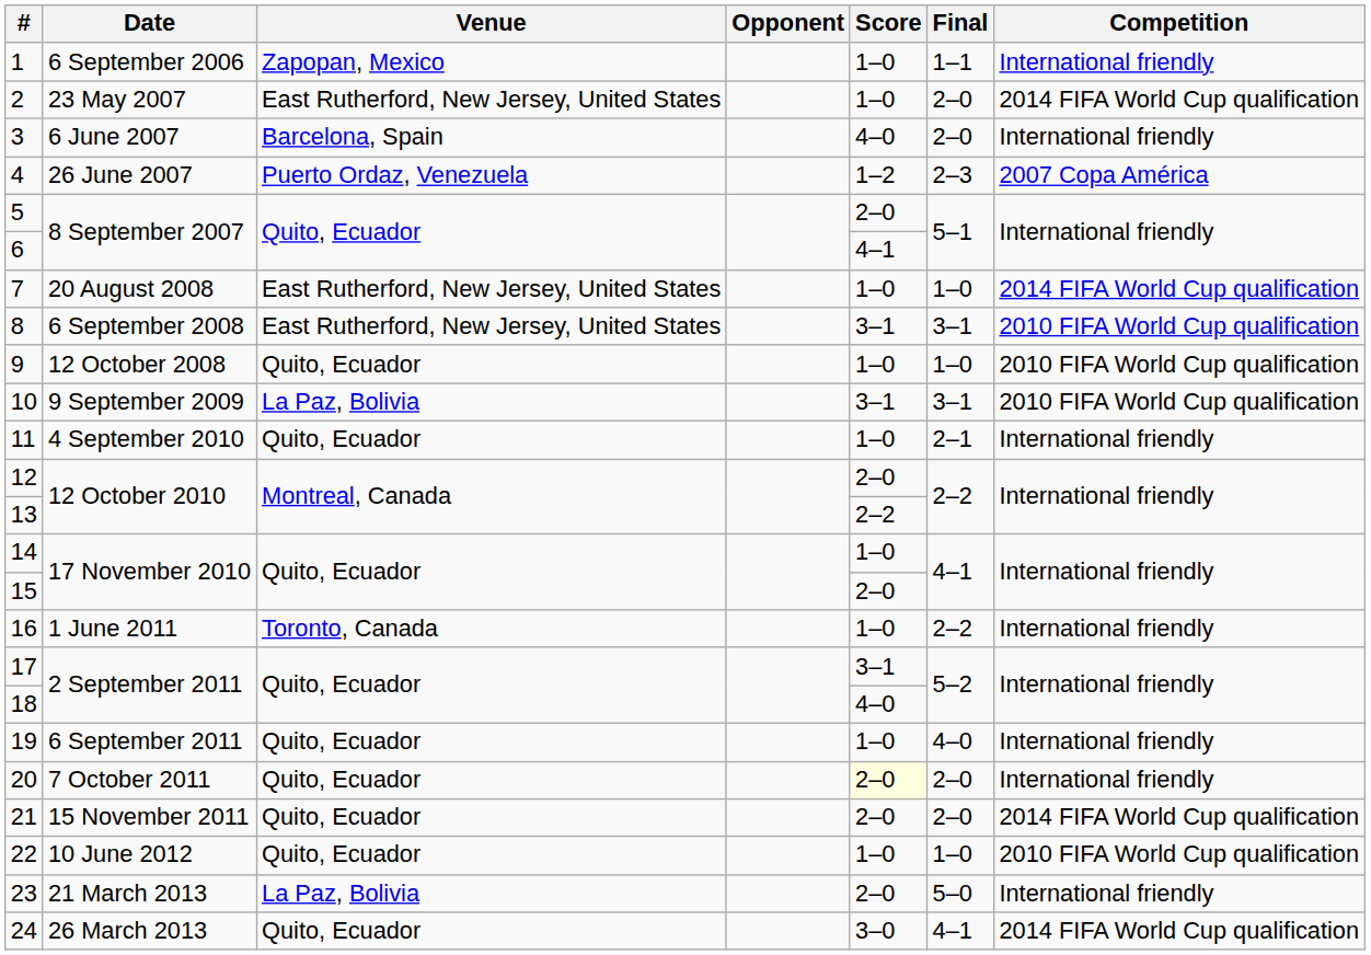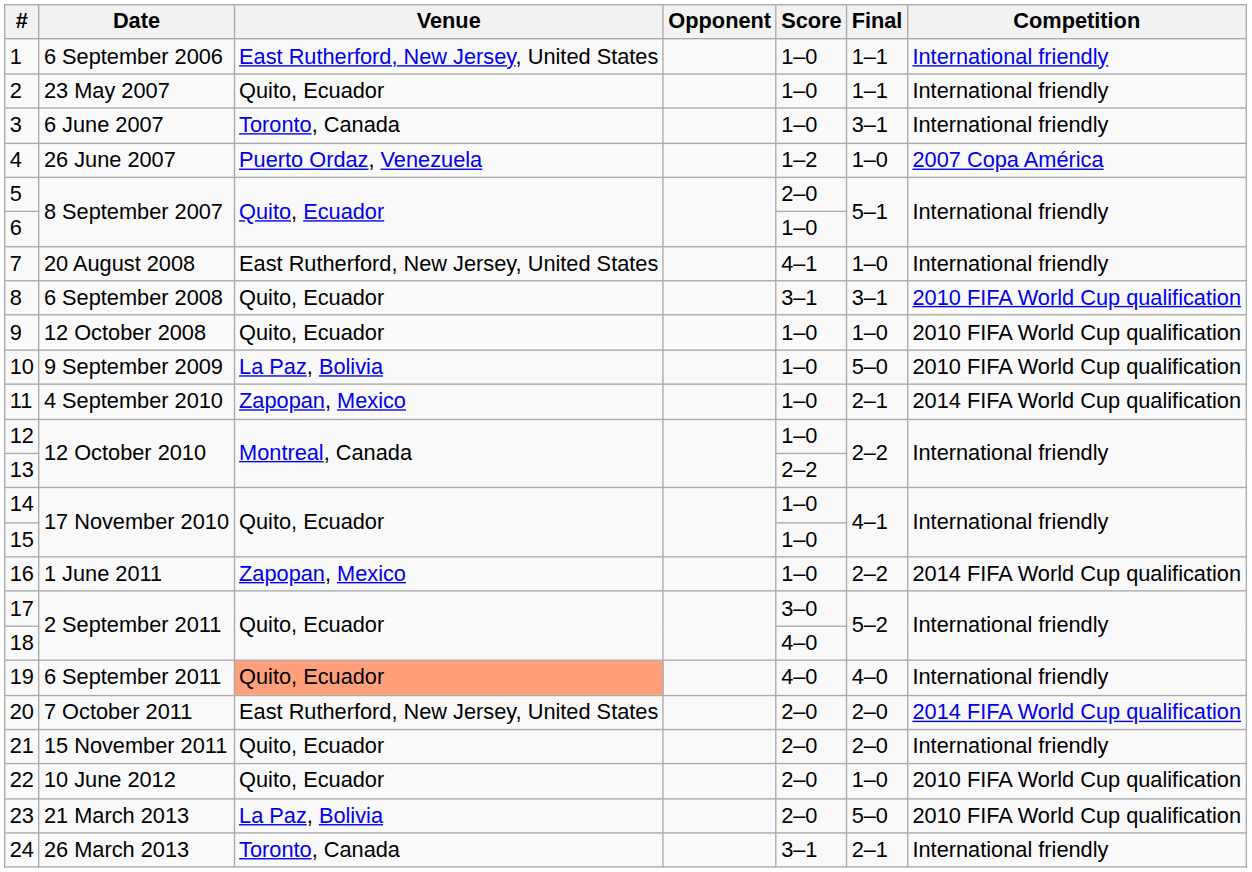 <table class="wikitable sortable">
 <tr>
 <th>#</th>
 <th>Date</th>
 <th>Venue</th>
 <th>Opponent</th>
 <th>Score</th>
 <th>Final</th>
 <th>Competition</th>
 </tr>
 <tr>
 <td>1</td>
 <td>6 September 2006</td>
-<td><a href='#'>Zapopan</a>, <a href='#'>Mexico</a></td>
+<td><a href='#'>East Rutherford, New Jersey</a>, United States</td>
 <td></td>
 <td>1–0</td>
 <td>1–1</td>
 <td><a href='#'>International friendly</a></td>
 </tr>
 <tr>
 <td>2</td>
 <td>23 May 2007</td>
-<td>East Rutherford, New Jersey, United States</td>
+<td>Quito, Ecuador</td>
 <td></td>
 <td>1–0</td>
-<td>2–0</td>
-<td>2014 FIFA World Cup qualification</td>
+<td>1–1</td>
+<td>International friendly</td>
 </tr>
 <tr>
 <td>3</td>
 <td>6 June 2007</td>
-<td><a href='#'>Barcelona</a>, Spain</td>
+<td><a href='#'>Toronto</a>, Canada</td>
 <td></td>
-<td>4–0</td>
-<td>2–0</td>
+<td>1–0</td>
+<td>3–1</td>
 <td>International friendly</td>
 </tr>
 <tr>
 <td>4</td>
 <td>26 June 2007</td>
 <td><a href='#'>Puerto Ordaz</a>, <a href='#'>Venezuela</a></td>
 <td></td>
 <td>1–2</td>
-<td>2–3</td>
+<td>1–0</td>
 <td><a href='#'>2007 Copa América</a></td>
 </tr>
 <tr>
 <td>5</td>
 <td rowspan="2">8 September 2007</td>
 <td rowspan="2"><a href='#'>Quito</a>, <a href='#'>Ecuador</a></td>
 <td rowspan="2"></td>
 <td>2–0</td>
 <td rowspan="2">5–1</td>
 <td rowspan="2">International friendly</td>
 </tr>
 <tr>
 <td>6</td>
-<td>4–1</td>
+<td>1–0</td>
 </tr>
 <tr>
 <td>7</td>
 <td>20 August 2008</td>
 <td>East Rutherford, New Jersey, United States</td>
 <td></td>
+<td>4–1</td>
 <td>1–0</td>
-<td>1–0</td>
-<td><a href='#'>2014 FIFA World Cup qualification</a></td>
+<td>International friendly</td>
 </tr>
 <tr>
 <td>8</td>
 <td>6 September 2008</td>
-<td>East Rutherford, New Jersey, United States</td>
+<td>Quito, Ecuador</td>
 <td></td>
 <td>3–1</td>
 <td>3–1</td>
 <td><a href='#'>2010 FIFA World Cup qualification</a></td>
 </tr>
 <tr>
 <td>9</td>
 <td>12 October 2008</td>
 <td>Quito, Ecuador</td>
 <td></td>
 <td>1–0</td>
 <td>1–0</td>
 <td>2010 FIFA World Cup qualification</td>
 </tr>
 <tr>
 <td>10</td>
 <td>9 September 2009</td>
 <td><a href='#'>La Paz</a>, <a href='#'>Bolivia</a></td>
 <td></td>
-<td>3–1</td>
-<td>3–1</td>
+<td>1–0</td>
+<td>5–0</td>
 <td>2010 FIFA World Cup qualification</td>
 </tr>
 <tr>
 <td>11</td>
 <td>4 September 2010</td>
-<td>Quito, Ecuador</td>
+<td><a href='#'>Zapopan</a>, <a href='#'>Mexico</a></td>
 <td></td>
 <td>1–0</td>
 <td>2–1</td>
-<td>International friendly</td>
+<td>2014 FIFA World Cup qualification</td>
 </tr>
 <tr>
 <td>12</td>
 <td rowspan="2">12 October 2010</td>
 <td rowspan="2"><a href='#'>Montreal</a>, Canada</td>
 <td rowspan="2"></td>
-<td>2–0</td>
+<td>1–0</td>
 <td rowspan="2">2–2</td>
 <td rowspan="2">International friendly</td>
 </tr>
 <tr>
 <td>13</td>
 <td>2–2</td>
 </tr>
 <tr>
 <td>14</td>
 <td rowspan="2">17 November 2010</td>
 <td rowspan="2">Quito, Ecuador</td>
 <td rowspan="2"></td>
 <td>1–0</td>
 <td rowspan="2">4–1</td>
 <td rowspan="2">International friendly</td>
 </tr>
 <tr>
 <td>15</td>
-<td>2–0</td>
+<td>1–0</td>
 </tr>
 <tr>
 <td>16</td>
 <td>1 June 2011</td>
-<td><a href='#'>Toronto</a>, Canada</td>
+<td><a href='#'>Zapopan</a>, <a href='#'>Mexico</a></td>
 <td></td>
 <td>1–0</td>
 <td>2–2</td>
-<td>International friendly</td>
+<td>2014 FIFA World Cup qualification</td>
 </tr>
 <tr>
 <td>17</td>
 <td rowspan="2">2 September 2011</td>
 <td rowspan="2">Quito, Ecuador</td>
 <td rowspan="2"></td>
-<td>3–1</td>
+<td>3–0</td>
 <td rowspan="2">5–2</td>
 <td rowspan="2">International friendly</td>
 </tr>
 <tr>
 <td>18</td>
 <td>4–0</td>
 </tr>
 <tr>
 <td>19</td>
 <td>6 September 2011</td>
-<td>Quito, Ecuador</td>
+<td style="background: lightsalmon;">Quito, Ecuador</td>
 <td></td>
-<td>1–0</td>
+<td>4–0</td>
 <td>4–0</td>
 <td>International friendly</td>
 </tr>
 <tr>
 <td>20</td>
 <td>7 October 2011</td>
-<td>Quito, Ecuador</td>
+<td>East Rutherford, New Jersey, United States</td>
 <td></td>
-<td style="background: lightyellow;">2–0</td>
 <td>2–0</td>
-<td>International friendly</td>
+<td>2–0</td>
+<td><a href='#'>2014 FIFA World Cup qualification</a></td>
 </tr>
 <tr>
 <td>21</td>
 <td>15 November 2011</td>
 <td>Quito, Ecuador</td>
 <td></td>
 <td>2–0</td>
 <td>2–0</td>
-<td>2014 FIFA World Cup qualification</td>
+<td>International friendly</td>
 </tr>
 <tr>
 <td>22</td>
 <td>10 June 2012</td>
 <td>Quito, Ecuador</td>
 <td></td>
-<td>1–0</td>
+<td>2–0</td>
 <td>1–0</td>
 <td>2010 FIFA World Cup qualification</td>
 </tr>
 <tr>
 <td>23</td>
 <td>21 March 2013</td>
 <td><a href='#'>La Paz</a>, <a href='#'>Bolivia</a></td>
 <td></td>
 <td>2–0</td>
 <td>5–0</td>
-<td>International friendly</td>
+<td>2010 FIFA World Cup qualification</td>
 </tr>
 <tr>
 <td>24</td>
 <td>26 March 2013</td>
-<td>Quito, Ecuador</td>
+<td><a href='#'>Toronto</a>, Canada</td>
 <td></td>
-<td>3–0</td>
-<td>4–1</td>
-<td>2014 FIFA World Cup qualification</td>
+<td>3–1</td>
+<td>2–1</td>
+<td>International friendly</td>
 </tr>
 </table>
